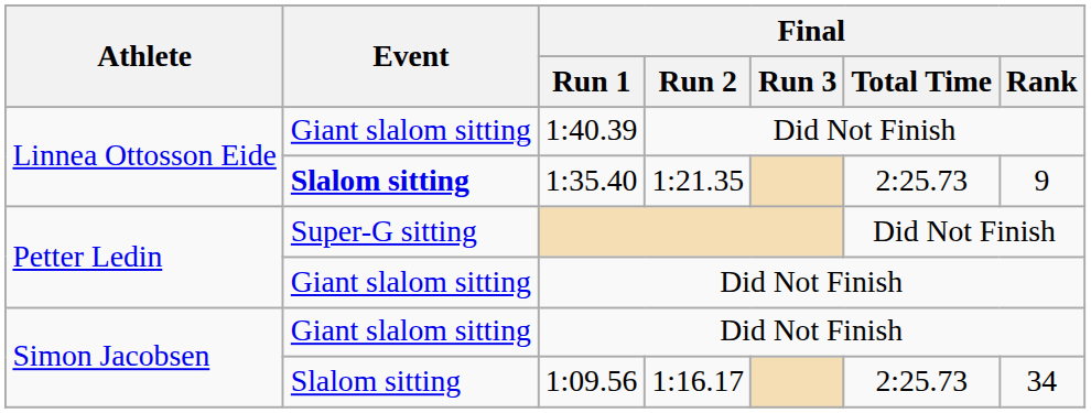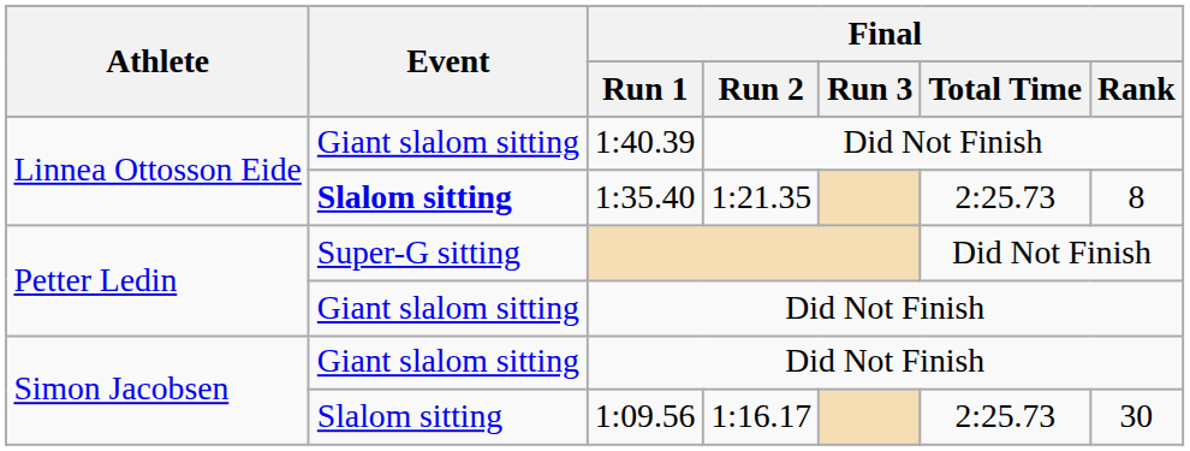 <table class="wikitable" style="font-size:90%">
 <tr>
 <th rowspan="2">Athlete</th>
 <th rowspan="2">Event</th>
 <th colspan="6">Final</th>
 </tr>
 <tr>
 <th>Run 1</th>
 <th>Run 2</th>
 <th>Run 3</th>
 <th>Total Time</th>
 <th>Rank</th>
 </tr>
 <tr>
 <td rowspan=2><a href='#'>Linnea Ottosson Eide</a></td>
 <td><a href='#'>Giant slalom sitting</a></td>
 <td align="center">1:40.39</td>
 <td align="center" colspan="4">Did Not Finish</td>
 </tr>
 <tr>
 <td><strong><a href='#'>Slalom sitting</a></strong></td>
 <td align="center">1:35.40</td>
 <td align="center">1:21.35</td>
 <td bgcolor="wheat"></td>
 <td align="center">2:25.73</td>
-<td align="center">9</td>
+<td align="center">8</td>
 </tr>
 <tr>
 <td rowspan=2><a href='#'>Petter Ledin</a></td>
 <td><a href='#'>Super-G sitting</a></td>
 <td colspan=3 bgcolor="wheat"></td>
 <td align="center" colspan="2">Did Not Finish</td>
 </tr>
 <tr>
 <td><a href='#'>Giant slalom sitting</a></td>
 <td align="center" colspan="5">Did Not Finish</td>
 </tr>
 <tr>
 <td rowspan=2><a href='#'>Simon Jacobsen</a></td>
 <td><a href='#'>Giant slalom sitting</a></td>
 <td align="center" colspan="5">Did Not Finish</td>
 </tr>
 <tr>
 <td><a href='#'>Slalom sitting</a></td>
 <td align="center">1:09.56</td>
 <td align="center">1:16.17</td>
 <td bgcolor="wheat"></td>
 <td align="center">2:25.73</td>
-<td align="center">34</td>
+<td align="center">30</td>
 </tr>
 </table>
